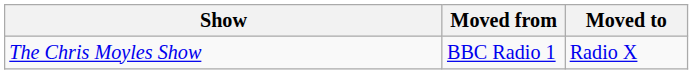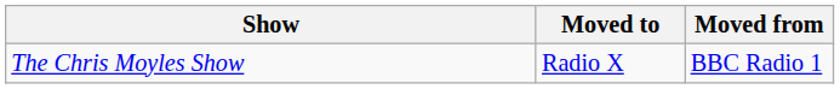 <table class="wikitable">
 <tr>
 <th width=340>Show</th>
+<th width=90>Moved to</th>
 <th width=90>Moved from</th>
-<th width=90>Moved to</th>
 </tr>
 <tr>
 <td><em><a href='#'>The Chris Moyles Show</a></em></td>
+<td><a href='#'>Radio X</a></td>
 <td><a href='#'>BBC Radio 1</a></td>
-<td><a href='#'>Radio X</a></td>
 </tr>
 </table>
